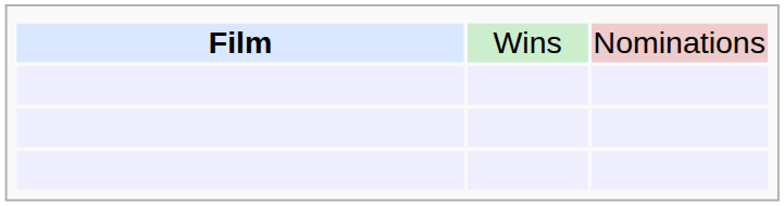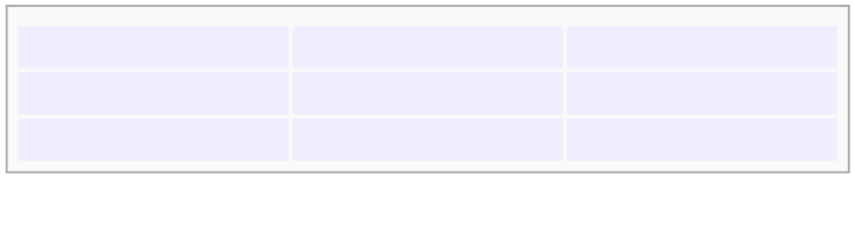 <table class="infobox" style="width: 25em; text-align: left; vertical-align: middle;">
 <tr>
 <td colspan="3" style="text-align:center;"></td>
-</tr>
-<tr style="background:#d9e8ff; text-align:center;">
-<th style="vertical-align: middle;">Film</th>
-<td style="background:#cec; width:60px;">Wins</td>
-<td style="background:#ecc; width:60px;">Nominations</td>
 </tr>
 <tr style="background:#eef;">
 <td style="text-align:center;"><br></td>
 <td></td>
 <td></td>
 </tr>
 <tr style="background:#eef;">
 <td style="text-align:center;"><br></td>
 <td></td>
 <td></td>
 </tr>
 <tr style="background:#eef;">
 <td style="text-align:center;"><br></td>
 <td></td>
 <td></td>
 </tr>
 </table>
